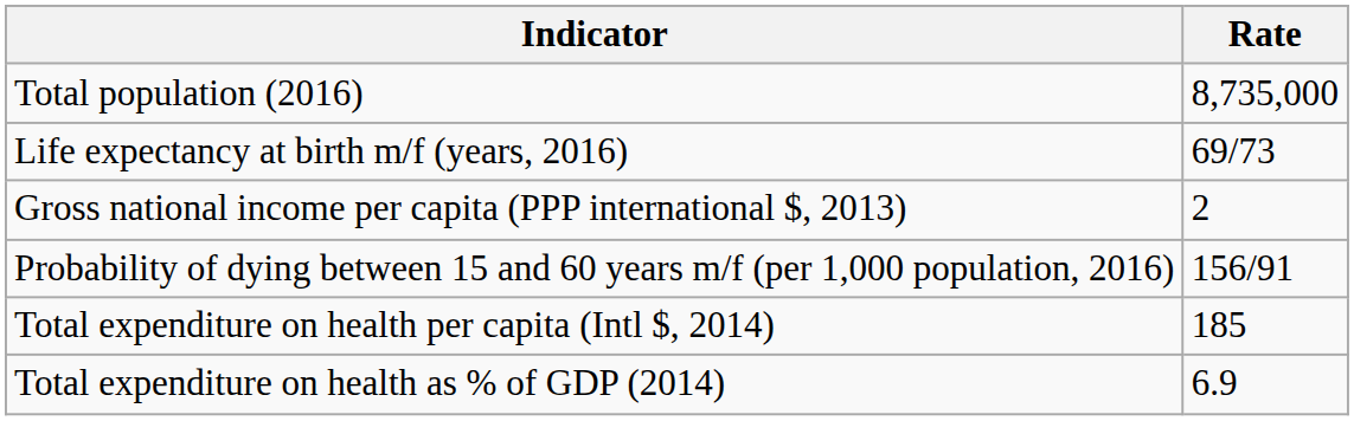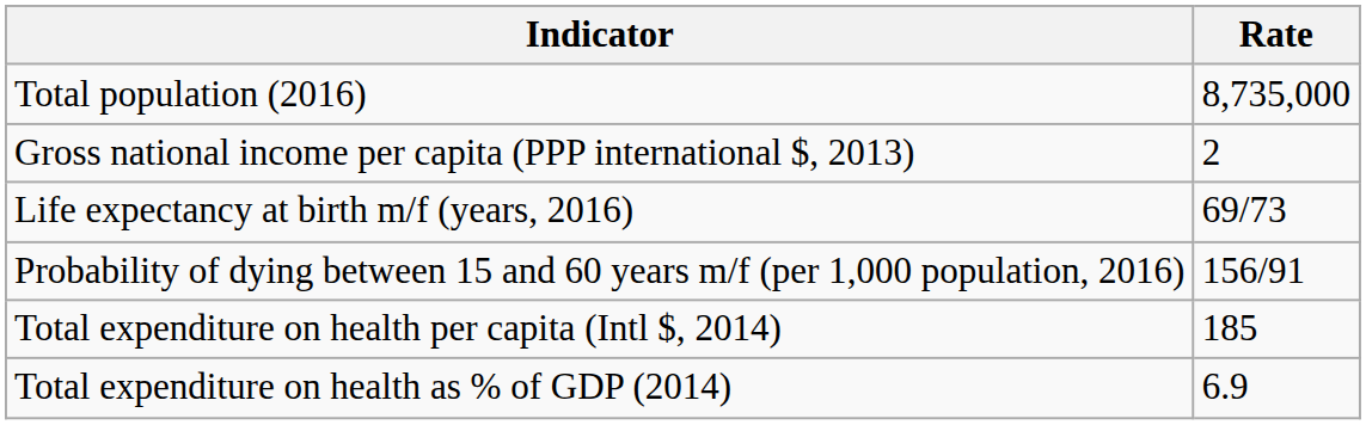 <table class="wikitable">
 <tr>
 <th>Indicator</th>
 <th>Rate</th>
 </tr>
 <tr>
 <td>Total population (2016)</td>
 <td>8,735,000</td>
 </tr>
 <tr>
+<td>Gross national income per capita (PPP international $, 2013)</td>
+<td>2</td>
+</tr>
+<tr>
 <td>Life expectancy at birth m/f (years, 2016)</td>
 <td>69/73</td>
-</tr>
-<tr>
-<td>Gross national income per capita (PPP international $, 2013)</td>
-<td>2</td>
 </tr>
 <tr>
 <td>Probability of dying between 15 and 60 years m/f (per 1,000 population, 2016)</td>
 <td>156/91</td>
 </tr>
 <tr>
 <td>Total expenditure on health per capita (Intl $, 2014)</td>
 <td>185</td>
 </tr>
 <tr>
 <td>Total expenditure on health as % of GDP (2014)</td>
 <td>6.9</td>
 </tr>
 </table>
